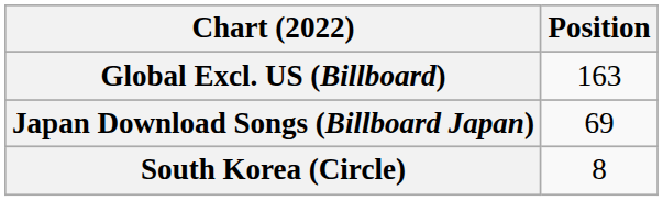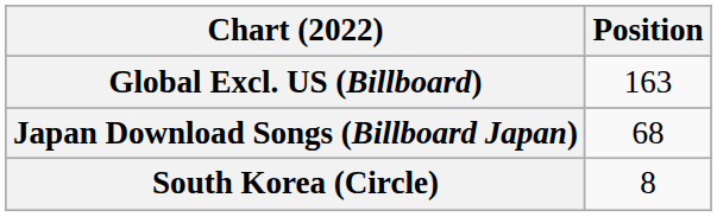 <table class="wikitable plainrowheaders" style="text-align:center">
 <tr>
 <th scope="col">Chart (2022)</th>
 <th scope="col">Position</th>
 </tr>
 <tr>
 <th scope="row">Global Excl. US (<em>Billboard</em>)</th>
 <td>163</td>
 </tr>
 <tr>
 <th scope="row">Japan Download Songs (<em>Billboard Japan</em>)</th>
-<td>69</td>
+<td>68</td>
 </tr>
 <tr>
 <th scope="row">South Korea (Circle)</th>
 <td>8</td>
 </tr>
 </table>
